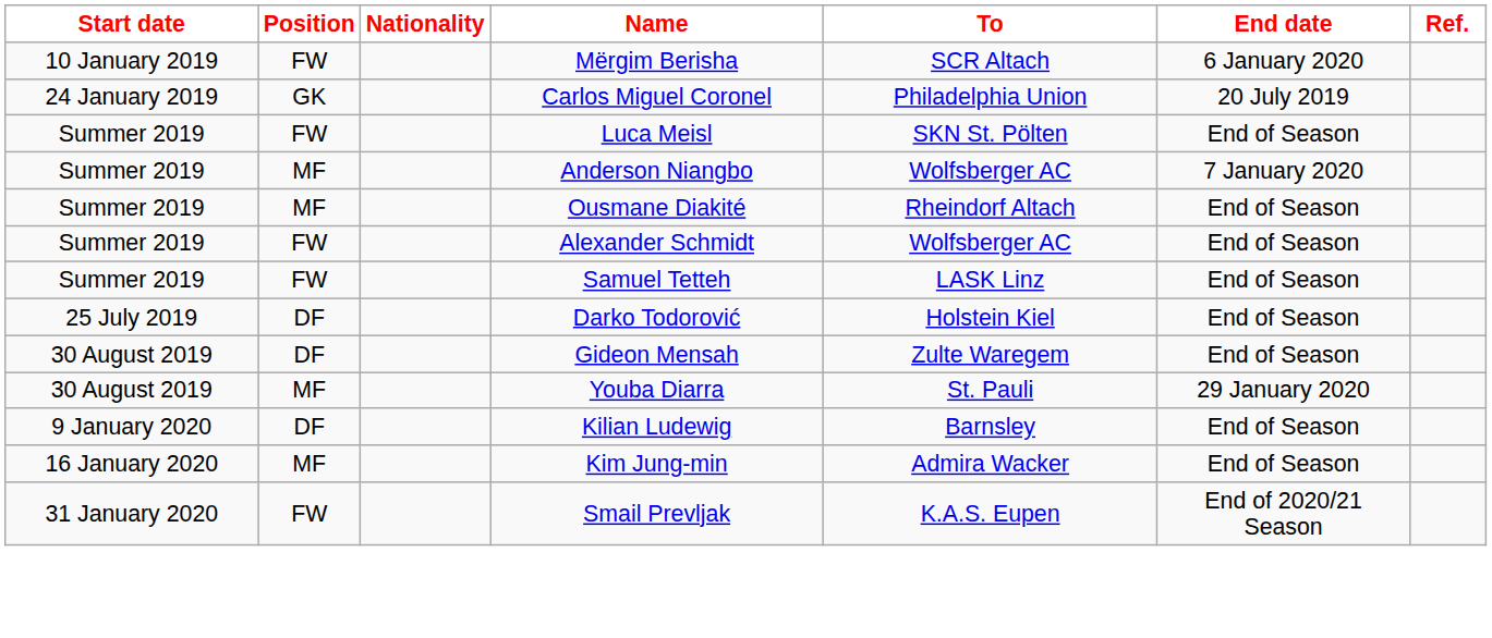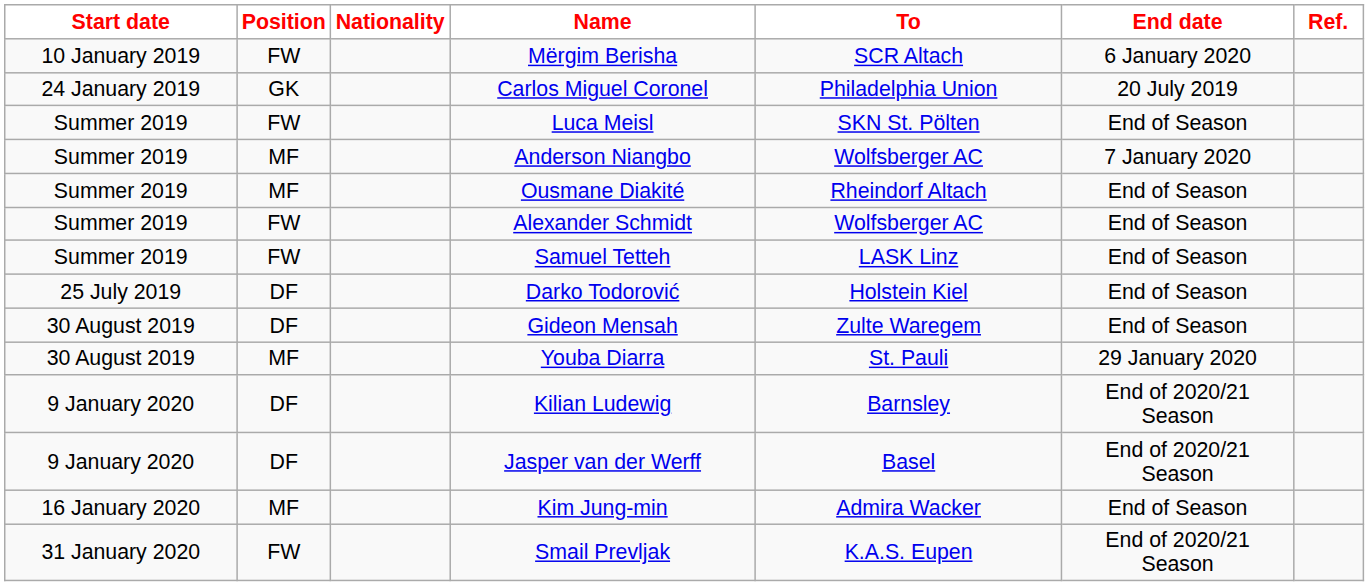 <table class="wikitable"  style="text-align:center; font-size:90%; ">
 <tr>
 <th style="background:#FFFFFF; color:#FF0000; width:150px;">Start date</th>
 <th style="background:#FFFFFF; color:#FF0000; width:50px;">Position</th>
 <th style="background:#FFFFFF; color:#FF0000; width:50px;">Nationality</th>
 <th style="background:#FFFFFF; color:#FF0000; width:200px;">Name</th>
 <th style="background:#FFFFFF; color:#FF0000; width:200px;">To</th>
 <th style="background:#FFFFFF; color:#FF0000; width:150px;">End date</th>
 <th style="background:#FFFFFF; color:#FF0000; width:40px;">Ref.</th>
 </tr>
 <tr>
 <td>10 January 2019</td>
 <td>FW</td>
 <td></td>
 <td><a href='#'>Mërgim Berisha</a></td>
 <td><a href='#'>SCR Altach</a></td>
 <td>6 January 2020</td>
 <td></td>
 </tr>
 <tr>
 <td>24 January 2019</td>
 <td>GK</td>
 <td></td>
 <td><a href='#'>Carlos Miguel Coronel</a></td>
 <td><a href='#'>Philadelphia Union</a></td>
 <td>20 July 2019</td>
 <td></td>
 </tr>
 <tr>
 <td>Summer 2019</td>
 <td>FW</td>
 <td></td>
 <td><a href='#'>Luca Meisl</a></td>
 <td><a href='#'>SKN St. Pölten</a></td>
 <td>End of Season</td>
 <td></td>
 </tr>
 <tr>
 <td>Summer 2019</td>
 <td>MF</td>
 <td></td>
 <td><a href='#'>Anderson Niangbo</a></td>
 <td><a href='#'>Wolfsberger AC</a></td>
 <td>7 January 2020</td>
 <td></td>
 </tr>
 <tr>
 <td>Summer 2019</td>
 <td>MF</td>
 <td></td>
 <td><a href='#'>Ousmane Diakité</a></td>
 <td><a href='#'>Rheindorf Altach</a></td>
 <td>End of Season</td>
 <td></td>
 </tr>
 <tr>
 <td>Summer 2019</td>
 <td>FW</td>
 <td></td>
 <td><a href='#'>Alexander Schmidt</a></td>
 <td><a href='#'>Wolfsberger AC</a></td>
 <td>End of Season</td>
 <td></td>
 </tr>
 <tr>
 <td>Summer 2019</td>
 <td>FW</td>
 <td></td>
 <td><a href='#'>Samuel Tetteh</a></td>
 <td><a href='#'>LASK Linz</a></td>
 <td>End of Season</td>
 <td></td>
 </tr>
 <tr>
 <td>25 July 2019</td>
 <td>DF</td>
 <td></td>
 <td><a href='#'>Darko Todorović</a></td>
 <td><a href='#'>Holstein Kiel</a></td>
 <td>End of Season</td>
 <td></td>
 </tr>
 <tr>
 <td>30 August 2019</td>
 <td>DF</td>
 <td></td>
 <td><a href='#'>Gideon Mensah</a></td>
 <td><a href='#'>Zulte Waregem</a></td>
 <td>End of Season</td>
 <td></td>
 </tr>
 <tr>
 <td>30 August 2019</td>
 <td>MF</td>
 <td></td>
 <td><a href='#'>Youba Diarra</a></td>
 <td><a href='#'>St. Pauli</a></td>
 <td>29 January 2020</td>
 <td></td>
 </tr>
 <tr>
 <td>9 January 2020</td>
 <td>DF</td>
 <td></td>
 <td><a href='#'>Kilian Ludewig</a></td>
 <td><a href='#'>Barnsley</a></td>
-<td>End of Season</td>
+<td>End of 2020/21 Season</td>
+<td></td>
+</tr>
+<tr>
+<td>9 January 2020</td>
+<td>DF</td>
+<td></td>
+<td><a href='#'>Jasper van der Werff</a></td>
+<td><a href='#'>Basel</a></td>
+<td>End of 2020/21 Season</td>
 <td></td>
 </tr>
 <tr>
 <td>16 January 2020</td>
 <td>MF</td>
 <td></td>
 <td><a href='#'>Kim Jung-min</a></td>
 <td><a href='#'>Admira Wacker</a></td>
 <td>End of Season</td>
 <td></td>
 </tr>
 <tr>
 <td>31 January 2020</td>
 <td>FW</td>
 <td></td>
 <td><a href='#'>Smail Prevljak</a></td>
 <td><a href='#'>K.A.S. Eupen</a></td>
 <td>End of 2020/21 Season</td>
 <td></td>
 </tr>
 </table>
